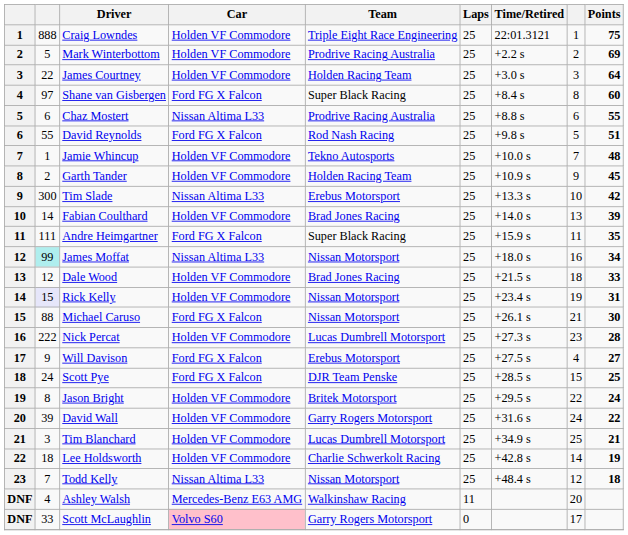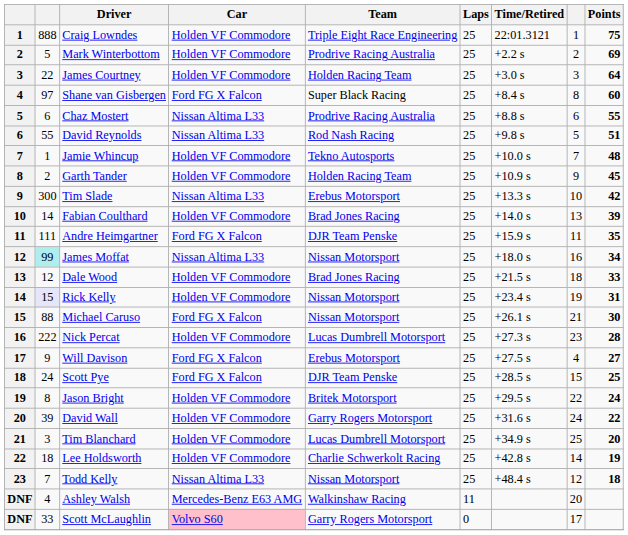 <table class="wikitable" style="font-size: 90%">
 <tr>
 <th></th>
 <th></th>
 <th>Driver</th>
 <th>Car</th>
 <th>Team</th>
 <th>Laps</th>
 <th>Time/Retired</th>
 <th></th>
 <th>Points</th>
 </tr>
 <tr>
 <th>1</th>
 <td align="center">888</td>
 <td> <a href='#'>Craig Lowndes</a></td>
 <td><a href='#'>Holden VF Commodore</a></td>
 <td><a href='#'>Triple Eight Race Engineering</a></td>
 <td>25</td>
 <td>22:01.3121</td>
 <td align="center">1</td>
 <td align="right"><strong>75</strong></td>
 </tr>
 <tr>
 <th>2</th>
 <td align="center">5</td>
 <td> <a href='#'>Mark Winterbottom</a></td>
 <td><a href='#'>Holden VF Commodore</a></td>
 <td><a href='#'>Prodrive Racing Australia</a></td>
 <td>25</td>
 <td>+2.2 s</td>
 <td align="center">2</td>
 <td align="right"><strong>69</strong></td>
 </tr>
 <tr>
 <th>3</th>
 <td align="center">22</td>
 <td> <a href='#'>James Courtney</a></td>
 <td><a href='#'>Holden VF Commodore</a></td>
 <td><a href='#'>Holden Racing Team</a></td>
 <td>25</td>
 <td>+3.0 s</td>
 <td align="center">3</td>
 <td align="right"><strong>64</strong></td>
 </tr>
 <tr>
 <th>4</th>
 <td align="center">97</td>
 <td> <a href='#'>Shane van Gisbergen</a></td>
 <td><a href='#'>Ford FG X Falcon</a></td>
 <td>Super Black Racing</td>
 <td>25</td>
 <td>+8.4 s</td>
 <td align="center">8</td>
 <td align="right"><strong>60</strong></td>
 </tr>
 <tr>
 <th>5</th>
 <td align="center">6</td>
 <td> <a href='#'>Chaz Mostert</a></td>
 <td><a href='#'>Nissan Altima L33</a></td>
 <td><a href='#'>Prodrive Racing Australia</a></td>
 <td>25</td>
 <td>+8.8 s</td>
 <td align="center">6</td>
 <td align="right"><strong>55</strong></td>
 </tr>
 <tr>
 <th>6</th>
 <td align="center">55</td>
 <td> <a href='#'>David Reynolds</a></td>
-<td><a href='#'>Ford FG X Falcon</a></td>
+<td><a href='#'>Nissan Altima L33</a></td>
 <td><a href='#'>Rod Nash Racing</a></td>
 <td>25</td>
 <td>+9.8 s</td>
 <td align="center">5</td>
 <td align="right"><strong>51</strong></td>
 </tr>
 <tr>
 <th>7</th>
 <td align="center">1</td>
 <td> <a href='#'>Jamie Whincup</a></td>
 <td><a href='#'>Holden VF Commodore</a></td>
 <td><a href='#'>Tekno Autosports</a></td>
 <td>25</td>
 <td>+10.0 s</td>
 <td align="center">7</td>
 <td align="right"><strong>48</strong></td>
 </tr>
 <tr>
 <th>8</th>
 <td align="center">2</td>
 <td> <a href='#'>Garth Tander</a></td>
 <td><a href='#'>Holden VF Commodore</a></td>
 <td><a href='#'>Holden Racing Team</a></td>
 <td>25</td>
 <td>+10.9 s</td>
 <td align="center">9</td>
 <td align="right"><strong>45</strong></td>
 </tr>
 <tr>
 <th>9</th>
 <td align="center">300</td>
 <td> <a href='#'>Tim Slade</a></td>
 <td><a href='#'>Nissan Altima L33</a></td>
 <td><a href='#'>Erebus Motorsport</a></td>
 <td>25</td>
 <td>+13.3 s</td>
 <td align="center">10</td>
 <td align="right"><strong>42</strong></td>
 </tr>
 <tr>
 <th>10</th>
 <td align="center">14</td>
 <td> <a href='#'>Fabian Coulthard</a></td>
 <td><a href='#'>Holden VF Commodore</a></td>
 <td><a href='#'>Brad Jones Racing</a></td>
 <td>25</td>
 <td>+14.0 s</td>
 <td align="center">13</td>
 <td align="right"><strong>39</strong></td>
 </tr>
 <tr>
 <th>11</th>
 <td align="center">111</td>
 <td> <a href='#'>Andre Heimgartner</a></td>
 <td><a href='#'>Ford FG X Falcon</a></td>
-<td>Super Black Racing</td>
+<td><a href='#'>DJR Team Penske</a></td>
 <td>25</td>
 <td>+15.9 s</td>
 <td align="center">11</td>
 <td align="right"><strong>35</strong></td>
 </tr>
 <tr>
 <th>12</th>
 <td align="center" style="background: paleturquoise;">99</td>
 <td> <a href='#'>James Moffat</a></td>
 <td><a href='#'>Nissan Altima L33</a></td>
 <td><a href='#'>Nissan Motorsport</a></td>
 <td>25</td>
 <td>+18.0 s</td>
 <td align="center">16</td>
 <td align="right"><strong>34</strong></td>
 </tr>
 <tr>
 <th>13</th>
 <td align="center">12</td>
 <td> <a href='#'>Dale Wood</a></td>
 <td><a href='#'>Holden VF Commodore</a></td>
 <td><a href='#'>Brad Jones Racing</a></td>
 <td>25</td>
 <td>+21.5 s</td>
 <td align="center">18</td>
 <td align="right"><strong>33</strong></td>
 </tr>
 <tr>
 <th>14</th>
 <td align="center" style="background: lavender;">15</td>
 <td> <a href='#'>Rick Kelly</a></td>
 <td><a href='#'>Holden VF Commodore</a></td>
 <td><a href='#'>Nissan Motorsport</a></td>
 <td>25</td>
 <td>+23.4 s</td>
 <td align="center">19</td>
 <td align="right"><strong>31</strong></td>
 </tr>
 <tr>
 <th>15</th>
 <td align="center">88</td>
 <td> <a href='#'>Michael Caruso</a></td>
 <td><a href='#'>Ford FG X Falcon</a></td>
 <td><a href='#'>Nissan Motorsport</a></td>
 <td>25</td>
 <td>+26.1 s</td>
 <td align="center">21</td>
 <td align="right"><strong>30</strong></td>
 </tr>
 <tr>
 <th>16</th>
 <td align="center">222</td>
 <td> <a href='#'>Nick Percat</a></td>
 <td><a href='#'>Holden VF Commodore</a></td>
 <td><a href='#'>Lucas Dumbrell Motorsport</a></td>
 <td>25</td>
 <td>+27.3 s</td>
 <td align="center">23</td>
 <td align="right"><strong>28</strong></td>
 </tr>
 <tr>
 <th>17</th>
 <td align="center">9</td>
 <td> <a href='#'>Will Davison</a></td>
 <td><a href='#'>Ford FG X Falcon</a></td>
 <td><a href='#'>Erebus Motorsport</a></td>
 <td>25</td>
 <td>+27.5 s</td>
 <td align="center">4</td>
 <td align="right"><strong>27</strong></td>
 </tr>
 <tr>
 <th>18</th>
 <td align="center">24</td>
 <td> <a href='#'>Scott Pye</a></td>
 <td><a href='#'>Ford FG X Falcon</a></td>
 <td><a href='#'>DJR Team Penske</a></td>
 <td>25</td>
 <td>+28.5 s</td>
 <td align="center">15</td>
 <td align="right"><strong>25</strong></td>
 </tr>
 <tr>
 <th>19</th>
 <td align="center">8</td>
 <td> <a href='#'>Jason Bright</a></td>
 <td><a href='#'>Holden VF Commodore</a></td>
 <td><a href='#'>Britek Motorsport</a></td>
 <td>25</td>
 <td>+29.5 s</td>
 <td align="center">22</td>
 <td align="right"><strong>24</strong></td>
 </tr>
 <tr>
 <th>20</th>
 <td align="center">39</td>
 <td> <a href='#'>David Wall</a></td>
 <td><a href='#'>Holden VF Commodore</a></td>
 <td><a href='#'>Garry Rogers Motorsport</a></td>
 <td>25</td>
 <td>+31.6 s</td>
 <td align="center">24</td>
 <td align="right"><strong>22</strong></td>
 </tr>
 <tr>
 <th>21</th>
 <td align="center">3</td>
 <td> <a href='#'>Tim Blanchard</a></td>
 <td><a href='#'>Holden VF Commodore</a></td>
 <td><a href='#'>Lucas Dumbrell Motorsport</a></td>
 <td>25</td>
 <td>+34.9 s</td>
 <td align="center">25</td>
-<td align="right"><strong>21</strong></td>
+<td align="right"><strong>20</strong></td>
 </tr>
 <tr>
 <th>22</th>
 <td align="center">18</td>
 <td> <a href='#'>Lee Holdsworth</a></td>
 <td><a href='#'>Holden VF Commodore</a></td>
 <td><a href='#'>Charlie Schwerkolt Racing</a></td>
 <td>25</td>
 <td>+42.8 s</td>
 <td align="center">14</td>
 <td align="right"><strong>19</strong></td>
 </tr>
 <tr>
 <th>23</th>
 <td align="center">7</td>
 <td> <a href='#'>Todd Kelly</a></td>
 <td><a href='#'>Nissan Altima L33</a></td>
 <td><a href='#'>Nissan Motorsport</a></td>
 <td>25</td>
 <td>+48.4 s</td>
 <td align="center">12</td>
 <td align="right"><strong>18</strong></td>
 </tr>
 <tr>
 <th>DNF</th>
 <td align="center">4</td>
 <td> <a href='#'>Ashley Walsh</a></td>
 <td><a href='#'>Mercedes-Benz E63 AMG</a></td>
 <td><a href='#'>Walkinshaw Racing</a></td>
 <td>11</td>
 <td></td>
 <td align="center">20</td>
 <td></td>
 </tr>
 <tr>
 <th>DNF</th>
 <td align="center">33</td>
 <td> <a href='#'>Scott McLaughlin</a></td>
 <td style="background: pink;"><a href='#'>Volvo S60</a></td>
 <td><a href='#'>Garry Rogers Motorsport</a></td>
 <td>0</td>
 <td></td>
 <td align="center">17</td>
 <td></td>
 </tr>
 <tr>
 </tr>
 </table>
